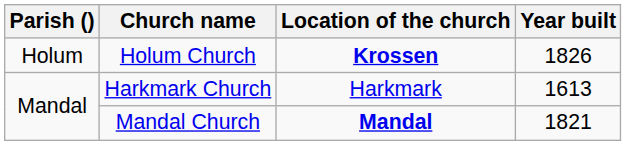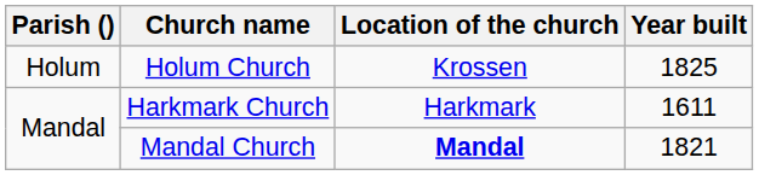 <table class="wikitable" style="text-align:center">
 <tr>
 <th>Parish ()</th>
 <th>Church name</th>
 <th>Location of the church</th>
 <th>Year built</th>
 </tr>
 <tr>
 <td rowspan="1">Holum</td>
 <td><a href='#'>Holum Church</a></td>
-<td><strong><a href='#'>Krossen</a></strong></td>
-<td>1826</td>
+<td><a href='#'>Krossen</a></td>
+<td>1825</td>
 </tr>
 <tr>
 <td rowspan="2">Mandal</td>
 <td><a href='#'>Harkmark Church</a></td>
 <td><a href='#'>Harkmark</a></td>
-<td>1613</td>
+<td>1611</td>
 </tr>
 <tr>
 <td><a href='#'>Mandal Church</a></td>
 <td><strong><a href='#'>Mandal</a></strong></td>
 <td>1821</td>
 </tr>
 </table>
